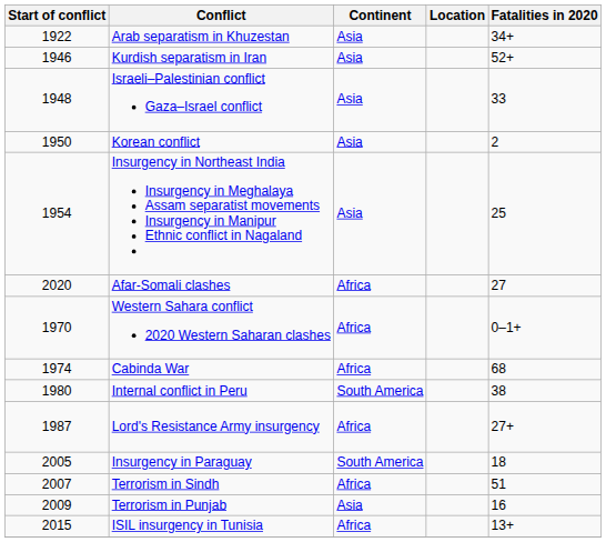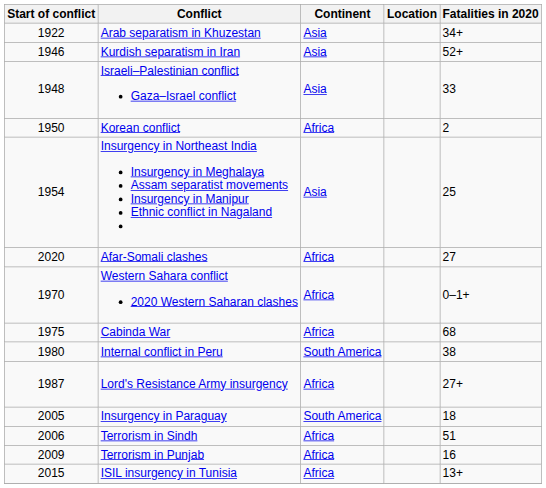 <table class="wikitable sortable">
 <tr>
 <th>Start of conflict</th>
 <th>Conflict</th>
 <th>Continent</th>
 <th>Location</th>
 <th data-sort-type="number">Fatalities in 2020</th>
 </tr>
 <tr>
 <td align="center">1922</td>
 <td><a href='#'>Arab separatism in Khuzestan</a></td>
 <td><a href='#'>Asia</a></td>
 <td></td>
 <td> 34+</td>
 </tr>
 <tr>
 <td align="center">1946</td>
 <td><a href='#'>Kurdish separatism in Iran</a></td>
 <td><a href='#'>Asia</a></td>
 <td></td>
 <td> 52+</td>
 </tr>
 <tr>
 <td align="center">1948</td>
 <td><a href='#'>Israeli–Palestinian conflict</a><br><ul><li><a href='#'>Gaza–Israel conflict</a></li></ul></td>
 <td><a href='#'>Asia</a></td>
 <td><br></td>
 <td> 33</td>
 </tr>
 <tr>
 <td align="center">1950</td>
 <td><a href='#'>Korean conflict</a></td>
-<td><a href='#'>Asia</a></td>
+<td><a href='#'>Africa</a></td>
 <td><br></td>
 <td> 2</td>
 </tr>
 <tr>
 <td align="center">1954</td>
 <td><a href='#'>Insurgency in Northeast India</a><br><ul><li><a href='#'>Insurgency in Meghalaya</a></li><li><a href='#'>Assam separatist movements</a></li><li><a href='#'>Insurgency in Manipur</a></li><li><a href='#'>Ethnic conflict in Nagaland</a></li><li></li></ul></td>
 <td><a href='#'>Asia</a></td>
 <td></td>
 <td> 25</td>
 </tr>
 <tr>
 <td align="center">2020</td>
 <td><a href='#'>Afar-Somali clashes</a></td>
 <td><a href='#'>Africa</a></td>
 <td></td>
 <td> 27</td>
 </tr>
 <tr>
 <td align="center">1970</td>
 <td><a href='#'>Western Sahara conflict</a><br><ul><li><a href='#'>2020 Western Saharan clashes</a></li></ul></td>
 <td><a href='#'>Africa</a></td>
 <td><br></td>
 <td> 0–1+</td>
 </tr>
 <tr>
-<td align="center">1974</td>
+<td align="center">1975</td>
 <td><a href='#'>Cabinda War</a></td>
 <td><a href='#'>Africa</a></td>
 <td></td>
 <td> 68</td>
 </tr>
 <tr>
 <td align="center">1980</td>
 <td><a href='#'>Internal conflict in Peru</a></td>
 <td><a href='#'>South America</a></td>
 <td></td>
 <td> 38</td>
 </tr>
 <tr>
 <td align=center>1987</td>
 <td><a href='#'>Lord's Resistance Army insurgency</a></td>
 <td><a href='#'>Africa</a></td>
 <td><br><br><br></td>
 <td> 27+</td>
 </tr>
 <tr>
 <td align="center">2005</td>
 <td><a href='#'>Insurgency in Paraguay</a></td>
 <td><a href='#'>South America</a></td>
 <td></td>
 <td> 18</td>
 </tr>
 <tr>
-<td align="center">2007</td>
+<td align="center">2006</td>
 <td><a href='#'>Terrorism in Sindh</a></td>
 <td><a href='#'>Africa</a></td>
 <td></td>
 <td> 51</td>
 </tr>
 <tr>
 <td align="center">2009</td>
 <td><a href='#'>Terrorism in Punjab</a></td>
-<td><a href='#'>Asia</a></td>
+<td><a href='#'>Africa</a></td>
 <td></td>
 <td> 16</td>
 </tr>
 <tr>
 <td align="center">2015</td>
 <td><a href='#'>ISIL insurgency in Tunisia</a></td>
 <td><a href='#'>Africa</a></td>
 <td></td>
 <td> 13+</td>
 </tr>
 <tr>
 </tr>
 </table>
